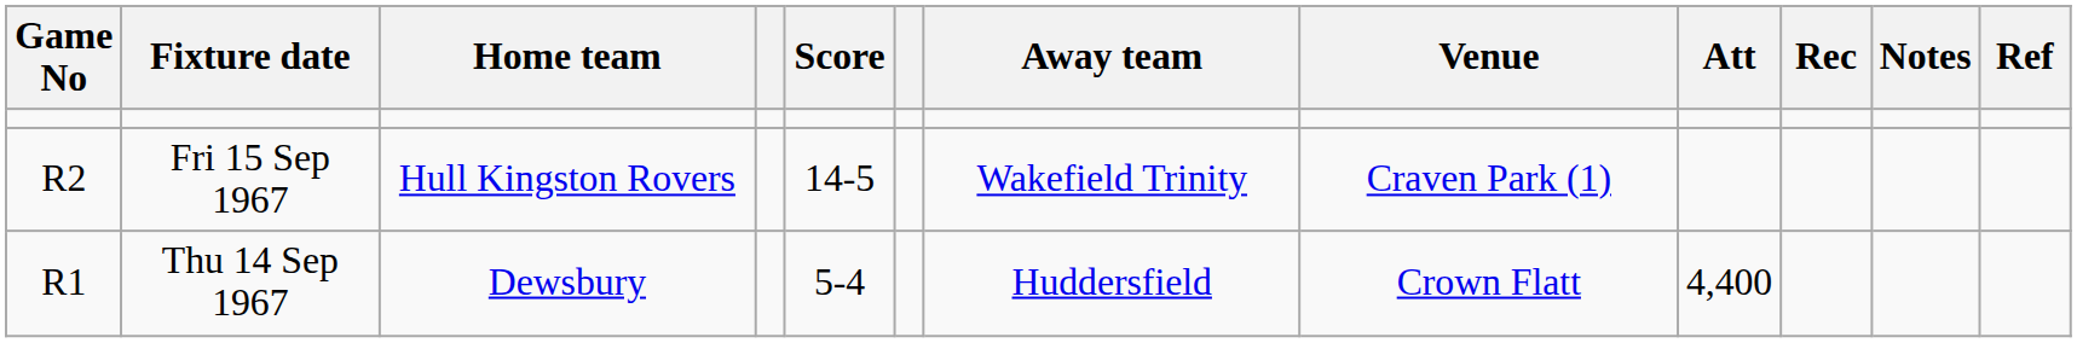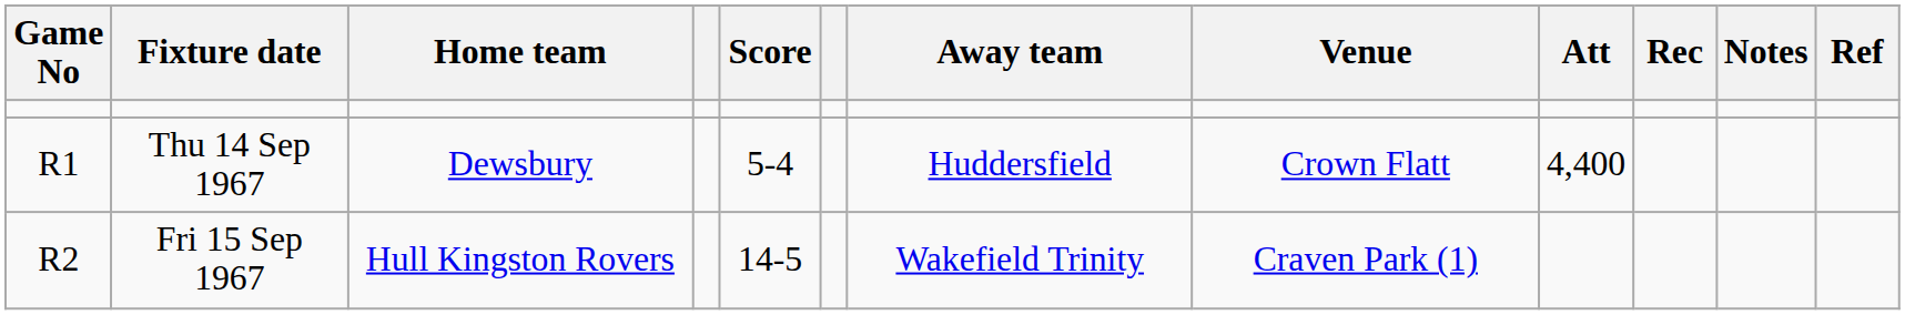 <table class="wikitable" style="text-align:center;">
 <tr>
 <th width=20 abbr="No">Game No</th>
 <th width=100 abbr="Date">Fixture date</th>
 <th width=150 abbr="Home team">Home team</th>
 <th width=5 abbr="space"></th>
 <th width=20 abbr="Score">Score</th>
 <th width=5 abbr="space"></th>
 <th width=150 abbr="Away team">Away team</th>
 <th width=150 abbr="Venue">Venue</th>
 <th width=30 abbr="Att">Att</th>
 <th width=30 abbr="Rec">Rec</th>
 <th width=20 abbr="Notes">Notes</th>
 <th width=30 abbr="Ref">Ref</th>
 </tr>
 <tr>
 <td></td>
 <td></td>
 <td></td>
 <td></td>
 <td></td>
 <td></td>
 <td></td>
 <td></td>
 <td></td>
 <td></td>
 <td></td>
 <td></td>
 </tr>
 <tr>
+<td>R1</td>
+<td>Thu 14 Sep 1967</td>
+<td><a href='#'>Dewsbury</a></td>
+<td></td>
+<td>5-4</td>
+<td></td>
+<td><a href='#'>Huddersfield</a></td>
+<td><a href='#'>Crown Flatt</a></td>
+<td>4,400</td>
+<td></td>
+<td></td>
+<td></td>
+</tr>
+<tr>
 <td>R2</td>
 <td>Fri 15 Sep 1967</td>
 <td><a href='#'>Hull Kingston Rovers</a></td>
 <td></td>
 <td>14-5</td>
 <td></td>
 <td><a href='#'>Wakefield Trinity</a></td>
 <td><a href='#'>Craven Park (1)</a></td>
 <td></td>
 <td></td>
 <td></td>
 <td></td>
 </tr>
-<tr>
-<td>R1</td>
-<td>Thu 14 Sep 1967</td>
-<td><a href='#'>Dewsbury</a></td>
-<td></td>
-<td>5-4</td>
-<td></td>
-<td><a href='#'>Huddersfield</a></td>
-<td><a href='#'>Crown Flatt</a></td>
-<td>4,400</td>
-<td></td>
-<td></td>
-<td></td>
-</tr>
 </table>
